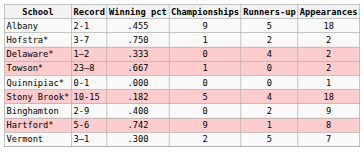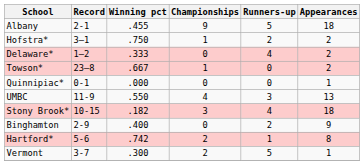 <table class="wikitable sortable">
 <tr>
 <th>School</th>
 <th>Record</th>
 <th>Winning pct</th>
 <th>Championships</th>
 <th>Runners-up</th>
 <th>Appearances</th>
 </tr>
 <tr>
 <td>Albany</td>
 <td>2-1</td>
 <td align=center>.455</td>
 <td align=center>9</td>
 <td align=center>5</td>
 <td align=center>18</td>
 </tr>
 <tr -bgcolor=#fdcccc>
 <td>Hofstra*</td>
-<td>3-7</td>
+<td>3–1</td>
 <td align=center>.750</td>
 <td align=center>1</td>
 <td align=center>2</td>
 <td align=center>2</td>
 </tr>
 <tr bgcolor=#fdcccc>
 <td>Delaware*</td>
 <td>1–2</td>
 <td align=center>.333</td>
 <td align=center>0</td>
 <td align=center>4</td>
 <td align=center>2</td>
 </tr>
 <tr bgcolor=#fdcccc>
 <td>Towson*</td>
 <td>23–8</td>
 <td align=center>.667</td>
 <td align=center>1</td>
 <td align=center>0</td>
 <td align=center>2</td>
 </tr>
 <tr -bgcolor=#fdcccc>
 <td>Quinnipiac*</td>
 <td>0-1</td>
 <td align=center>.000</td>
 <td align=center>0</td>
 <td align=center>0</td>
 <td align=center>1</td>
 </tr>
+<tr>
+<td>UMBC</td>
+<td>11-9</td>
+<td align=center>.550</td>
+<td align=center>4</td>
+<td align=center>3</td>
+<td align=center>13</td>
+</tr>
 <tr bgcolor=#fdcccc>
 <td>Stony Brook*</td>
 <td>10-15</td>
 <td align=center>.182</td>
-<td align=center>5</td>
+<td align=center>3</td>
 <td align=center>4</td>
 <td align=center>18</td>
 </tr>
 <tr>
 <td>Binghamton</td>
 <td>2-9</td>
 <td align=center>.400</td>
 <td align=center>0</td>
 <td align=center>2</td>
 <td align=center>9</td>
 </tr>
 <tr bgcolor=#fdcccc>
 <td>Hartford*</td>
 <td>5-6</td>
 <td align=center>.742</td>
-<td align=center>9</td>
+<td align=center>2</td>
 <td align=center>1</td>
 <td align=center>8</td>
 </tr>
 <tr>
 <td>Vermont</td>
-<td>3–1</td>
+<td>3-7</td>
 <td align=center>.300</td>
 <td align=center>2</td>
 <td align=center>5</td>
-<td align=center>7</td>
+<td align=center>1</td>
 </tr>
 <tr>
 </tr>
 </table>
